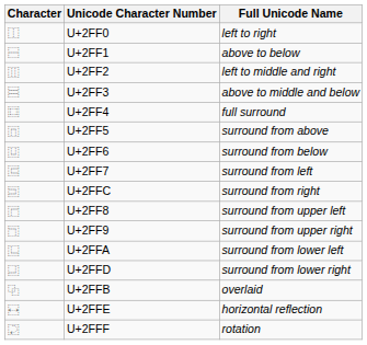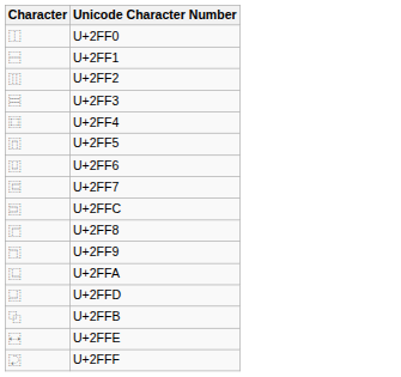 <table border="1"  class="wikitable">
 <tr>
 <th>Character</th>
 <th>Unicode Character Number</th>
-<th>Full Unicode Name</th>
 </tr>
 <tr>
 <td>⿰</td>
 <td>U+2FF0</td>
-<td> <em>left to right</em></td>
 </tr>
 <tr>
 <td>⿱</td>
 <td>U+2FF1</td>
-<td> <em>above to below</em></td>
 </tr>
 <tr>
 <td>⿲</td>
 <td>U+2FF2</td>
-<td> <em>left to middle and right</em></td>
 </tr>
 <tr>
 <td>⿳</td>
 <td>U+2FF3</td>
-<td> <em>above to middle and below</em></td>
 </tr>
 <tr>
 <td>⿴</td>
 <td>U+2FF4</td>
-<td> <em>full surround</em></td>
 </tr>
 <tr>
 <td>⿵</td>
 <td>U+2FF5</td>
-<td> <em>surround from above</em></td>
 </tr>
 <tr>
 <td>⿶</td>
 <td>U+2FF6</td>
-<td> <em>surround from below</em></td>
 </tr>
 <tr>
 <td>⿷</td>
 <td>U+2FF7</td>
-<td> <em>surround from left</em></td>
 </tr>
 <tr>
 <td>⿼</td>
 <td>U+2FFC</td>
-<td> <em>surround from right</em></td>
 </tr>
 <tr>
 <td>⿸</td>
 <td>U+2FF8</td>
-<td> <em>surround from upper left</em></td>
 </tr>
 <tr>
 <td>⿹</td>
 <td>U+2FF9</td>
-<td> <em>surround from upper right</em></td>
 </tr>
 <tr>
 <td>⿺</td>
 <td>U+2FFA</td>
-<td> <em>surround from lower left</em></td>
 </tr>
 <tr>
 <td>⿽</td>
 <td>U+2FFD</td>
-<td> <em>surround from lower right</em></td>
 </tr>
 <tr>
 <td>⿻</td>
 <td>U+2FFB</td>
-<td> <em>overlaid</em></td>
 </tr>
 <tr>
 <td>⿾</td>
 <td>U+2FFE</td>
-<td> <em>horizontal reflection</em></td>
 </tr>
 <tr>
 <td>⿿</td>
 <td>U+2FFF</td>
-<td> <em>rotation</em></td>
 </tr>
 </table>
